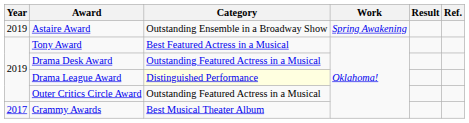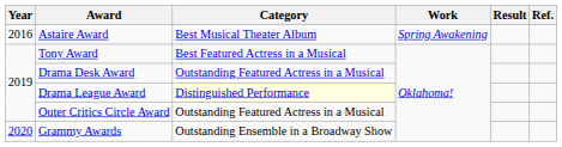 <table class="wikitable sortable">
 <tr>
 <th>Year</th>
 <th>Award</th>
 <th>Category</th>
 <th>Work</th>
 <th>Result</th>
 <th>Ref.</th>
 </tr>
 <tr>
-<td style="text-align: center;">2019</td>
+<td style="text-align: center;">2016</td>
 <td><a href='#'>Astaire Award</a></td>
-<td>Outstanding Ensemble in a Broadway Show</td>
+<td><a href='#'>Best Musical Theater Album</a></td>
 <td><em><a href='#'>Spring Awakening</a></em></td>
 <td></td>
 <td></td>
 </tr>
 <tr>
 <td rowspan="4" style="text-align: center;">2019</td>
 <td><a href='#'>Tony Award</a></td>
 <td><a href='#'>Best Featured Actress in a Musical</a></td>
 <td rowspan="5"><em><a href='#'>Oklahoma!</a></em></td>
 <td></td>
 <td></td>
 </tr>
 <tr>
 <td><a href='#'>Drama Desk Award</a></td>
 <td><a href='#'>Outstanding Featured Actress in a Musical</a></td>
 <td></td>
 <td></td>
 </tr>
 <tr>
 <td><a href='#'>Drama League Award</a></td>
 <td style="background: lightyellow;"><a href='#'>Distinguished Performance</a></td>
 <td></td>
 <td></td>
 </tr>
 <tr>
 <td><a href='#'>Outer Critics Circle Award</a></td>
 <td>Outstanding Featured Actress in a Musical</td>
 <td></td>
 <td></td>
 </tr>
 <tr>
-<td style="text-align: center;"><a href='#'>2017</a></td>
+<td style="text-align: center;"><a href='#'>2020</a></td>
 <td><a href='#'>Grammy Awards</a></td>
-<td><a href='#'>Best Musical Theater Album</a></td>
+<td>Outstanding Ensemble in a Broadway Show</td>
 <td></td>
 <td></td>
 </tr>
 </table>
